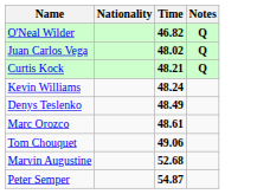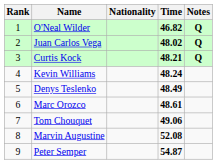 <table class="wikitable sortable" style="text-align:center">
 <tr>
+<th>Rank</th>
 <th>Name</th>
 <th>Nationality</th>
 <th>Time</th>
 <th>Notes</th>
 </tr>
 <tr bgcolor=ccffcc>
+<td>1</td>
 <td align=left><a href='#'>O'Neal Wilder</a></td>
 <td align=left></td>
 <td><strong>46.82</strong></td>
 <td><strong>Q</strong></td>
 </tr>
 <tr bgcolor=ccffcc>
+<td>2</td>
 <td align=left><a href='#'>Juan Carlos Vega</a></td>
 <td align=left></td>
 <td><strong>48.02</strong></td>
 <td><strong>Q</strong></td>
 </tr>
 <tr bgcolor=ccffcc>
+<td>3</td>
 <td align=left><a href='#'>Curtis Kock</a></td>
 <td align=left></td>
 <td><strong>48.21</strong></td>
 <td><strong>Q</strong></td>
 </tr>
 <tr>
+<td>4</td>
 <td align=left><a href='#'>Kevin Williams</a></td>
 <td align=left></td>
 <td><strong>48.24</strong></td>
 <td></td>
 </tr>
 <tr>
+<td>5</td>
 <td align=left><a href='#'>Denys Teslenko</a></td>
 <td align=left></td>
 <td><strong>48.49</strong></td>
 <td></td>
 </tr>
 <tr>
+<td>6</td>
 <td align=left><a href='#'>Marc Orozco</a></td>
 <td align=left></td>
 <td><strong>48.61</strong></td>
 <td></td>
 </tr>
 <tr>
+<td>7</td>
 <td align=left><a href='#'>Tom Chouquet</a></td>
 <td align=left></td>
 <td><strong>49.06</strong></td>
 <td></td>
 </tr>
 <tr>
+<td>8</td>
 <td align=left><a href='#'>Marvin Augustine</a></td>
 <td align=left></td>
-<td><strong>52.68</strong></td>
+<td><strong>52.08</strong></td>
 <td></td>
 </tr>
 <tr>
+<td>9</td>
 <td align=left><a href='#'>Peter Semper</a></td>
 <td align=left></td>
 <td><strong>54.87</strong></td>
 <td></td>
 </tr>
 </table>
